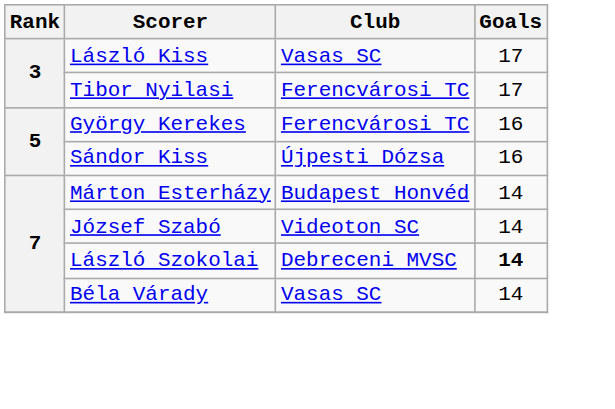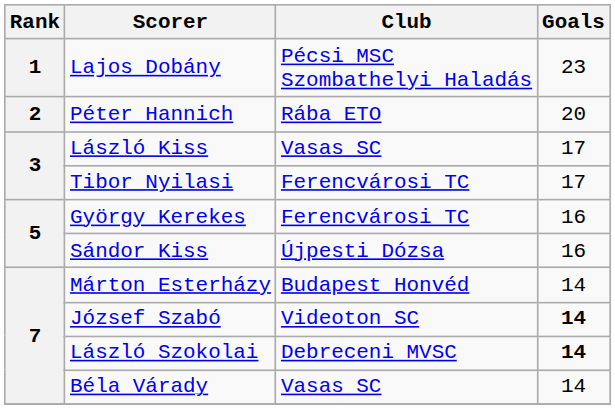 <table class="wikitable" style="text-align:center">
 <tr>
 <th>Rank</th>
 <th>Scorer</th>
 <th>Club</th>
 <th>Goals</th>
+</tr>
+<tr>
+<th rowspan="1">1</th>
+<td align=left> <a href='#'>Lajos Dobány</a></td>
+<td align=left><a href='#'>Pécsi MSC</a><br><a href='#'>Szombathelyi Haladás</a></td>
+<td>23</td>
+</tr>
+<tr>
+<th rowspan="1">2</th>
+<td align=left> <a href='#'>Péter Hannich</a></td>
+<td align=left><a href='#'>Rába ETO</a></td>
+<td>20</td>
 </tr>
 <tr>
 <th rowspan="2">3</th>
 <td align=left> <a href='#'>László Kiss</a></td>
 <td align=left><a href='#'>Vasas SC</a></td>
 <td>17</td>
 </tr>
 <tr>
 <td align=left> <a href='#'>Tibor Nyilasi</a></td>
 <td align=left><a href='#'>Ferencvárosi TC</a></td>
 <td>17</td>
 </tr>
 <tr>
 <th rowspan="2">5</th>
 <td align=left> <a href='#'>György Kerekes</a></td>
 <td align=left><a href='#'>Ferencvárosi TC</a></td>
 <td>16</td>
 </tr>
 <tr>
 <td align=left> <a href='#'>Sándor Kiss</a></td>
 <td align=left><a href='#'>Újpesti Dózsa</a></td>
 <td>16</td>
 </tr>
 <tr>
 <th rowspan="4">7</th>
 <td align=left> <a href='#'>Márton Esterházy</a></td>
 <td align=left><a href='#'>Budapest Honvéd</a></td>
 <td>14</td>
 </tr>
 <tr>
 <td align=left> <a href='#'>József Szabó</a></td>
 <td align=left><a href='#'>Videoton SC</a></td>
-<td>14</td>
+<td><strong>14</strong></td>
 </tr>
 <tr>
 <td align=left> <a href='#'>László Szokolai</a></td>
 <td align=left><a href='#'>Debreceni MVSC</a></td>
 <td><strong>14</strong></td>
 </tr>
 <tr>
 <td align=left> <a href='#'>Béla Várady</a></td>
 <td align=left><a href='#'>Vasas SC</a></td>
 <td>14</td>
 </tr>
 <tr>
 </tr>
 </table>
